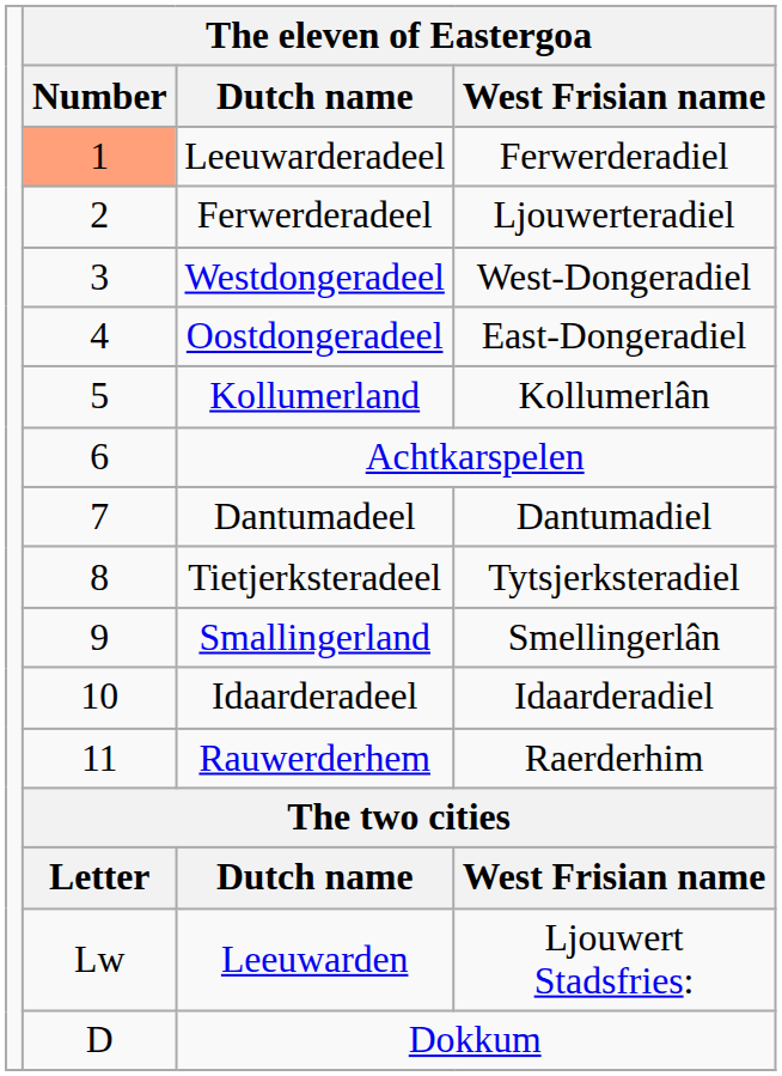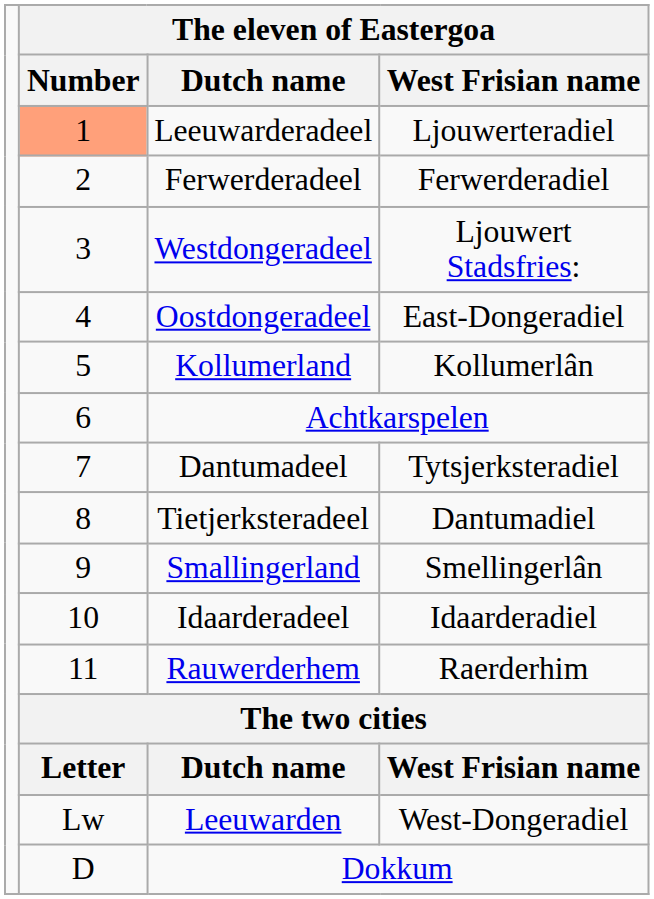 <table class="wikitable" style="text-align: center">
 <tr>
 <td rowspan="17"></td>
 <th colspan="3">The eleven <em></em> of Eastergoa</th>
 </tr>
 <tr>
 <th>Number</th>
 <th>Dutch name</th>
 <th>West Frisian name</th>
 </tr>
 <tr>
 <td style="background: lightsalmon;">1</td>
 <td>Leeuwarderadeel</td>
-<td>Ferwerderadiel</td>
+<td>Ljouwerteradiel</td>
 </tr>
 <tr>
 <td>2</td>
 <td>Ferwerderadeel</td>
-<td>Ljouwerteradiel</td>
+<td>Ferwerderadiel</td>
 </tr>
 <tr>
 <td>3</td>
 <td><a href='#'>Westdongeradeel</a></td>
-<td>West-Dongeradiel</td>
+<td>Ljouwert<br><a href='#'>Stadsfries</a>: </td>
 </tr>
 <tr>
 <td>4</td>
 <td><a href='#'>Oostdongeradeel</a></td>
 <td>East-Dongeradiel</td>
 </tr>
 <tr>
 <td>5</td>
 <td><a href='#'>Kollumerland</a></td>
 <td>Kollumerlân</td>
 </tr>
 <tr>
 <td>6</td>
 <td colspan="2"><a href='#'>Achtkarspelen</a></td>
 </tr>
 <tr>
 <td>7</td>
 <td>Dantumadeel</td>
-<td>Dantumadiel</td>
+<td>Tytsjerksteradiel</td>
 </tr>
 <tr>
 <td>8</td>
 <td>Tietjerksteradeel</td>
-<td>Tytsjerksteradiel</td>
+<td>Dantumadiel</td>
 </tr>
 <tr>
 <td>9</td>
 <td><a href='#'>Smallingerland</a></td>
 <td>Smellingerlân</td>
 </tr>
 <tr>
 <td>10</td>
 <td>Idaarderadeel</td>
 <td>Idaarderadiel</td>
 </tr>
 <tr>
 <td>11</td>
 <td><a href='#'>Rauwerderhem</a></td>
 <td>Raerderhim</td>
 </tr>
 <tr>
 <th colspan="3">The two cities</th>
 </tr>
 <tr>
 <th>Letter</th>
 <th>Dutch name</th>
 <th>West Frisian name</th>
 </tr>
 <tr>
 <td>Lw</td>
 <td><a href='#'>Leeuwarden</a></td>
-<td>Ljouwert<br><a href='#'>Stadsfries</a>: </td>
+<td>West-Dongeradiel</td>
 </tr>
 <tr>
 <td>D</td>
 <td colspan="2"><a href='#'>Dokkum</a></td>
 </tr>
 </table>
